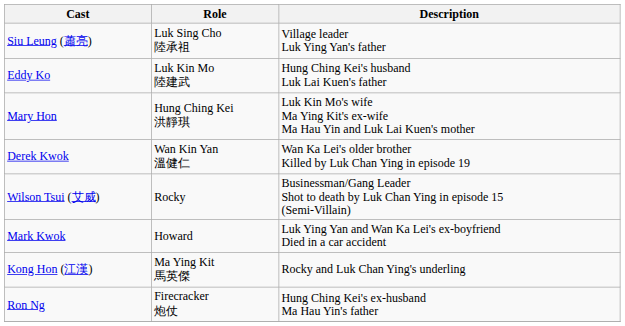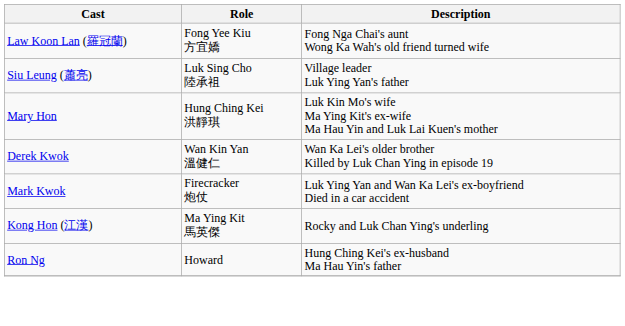 <table class="wikitable" width="65%">
 <tr>
 <th>Cast</th>
 <th>Role</th>
 <th>Description</th>
 </tr>
 <tr>
+<td><a href='#'>Law Koon Lan</a> (<a href='#'>羅冠蘭</a>)</td>
+<td>Fong Yee Kiu<br>方宜嬌</td>
+<td>Fong Nga Chai's aunt<br>Wong Ka Wah's old friend turned wife</td>
+</tr>
+<tr>
 <td><a href='#'>Siu Leung</a> (<a href='#'>蕭亮</a>)</td>
 <td>Luk Sing Cho<br>陸承祖</td>
 <td>Village leader<br>Luk Ying Yan's father</td>
-</tr>
-<tr>
-<td><a href='#'>Eddy Ko</a></td>
-<td>Luk Kin Mo<br>陸建武</td>
-<td>Hung Ching Kei's husband<br>Luk Lai Kuen's father</td>
 </tr>
 <tr>
 <td><a href='#'>Mary Hon</a></td>
 <td>Hung Ching Kei<br>洪靜琪</td>
 <td>Luk Kin Mo's wife<br>Ma Ying Kit's ex-wife<br>Ma Hau Yin and Luk Lai Kuen's mother</td>
 </tr>
 <tr>
 <td><a href='#'>Derek Kwok</a></td>
 <td>Wan Kin Yan<br>溫健仁</td>
 <td>Wan Ka Lei's older brother<br>Killed by Luk Chan Ying in episode 19</td>
 </tr>
 <tr>
-<td><a href='#'>Wilson Tsui</a> (<a href='#'>艾威</a>)</td>
-<td>Rocky</td>
-<td>Businessman/Gang Leader<br>Shot to death by Luk Chan Ying in episode 15<br>(Semi-Villain)</td>
-</tr>
-<tr>
 <td><a href='#'>Mark Kwok</a></td>
-<td>Howard</td>
+<td>Firecracker<br>炮仗</td>
 <td>Luk Ying Yan and Wan Ka Lei's ex-boyfriend<br>Died in a car accident</td>
 </tr>
 <tr>
 <td><a href='#'>Kong Hon</a> (<a href='#'>江漢</a>)</td>
 <td>Ma Ying Kit<br>馬英傑</td>
 <td>Rocky and Luk Chan Ying's underling</td>
 </tr>
 <tr>
 <td><a href='#'>Ron Ng</a></td>
-<td>Firecracker<br>炮仗</td>
+<td>Howard</td>
 <td>Hung Ching Kei's ex-husband<br>Ma Hau Yin's father</td>
 </tr>
 <tr>
 </tr>
 </table>
